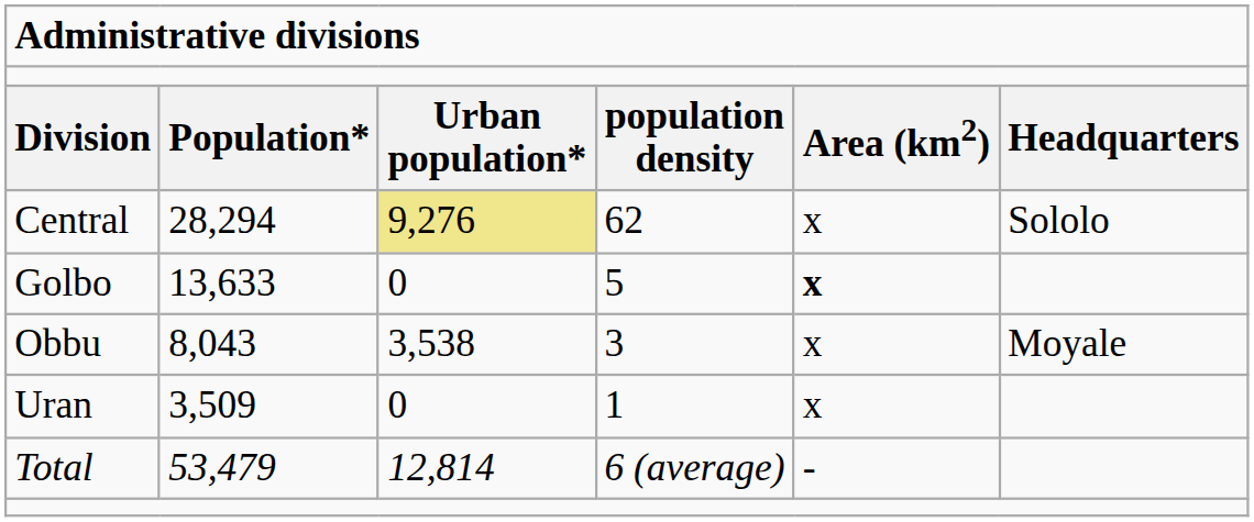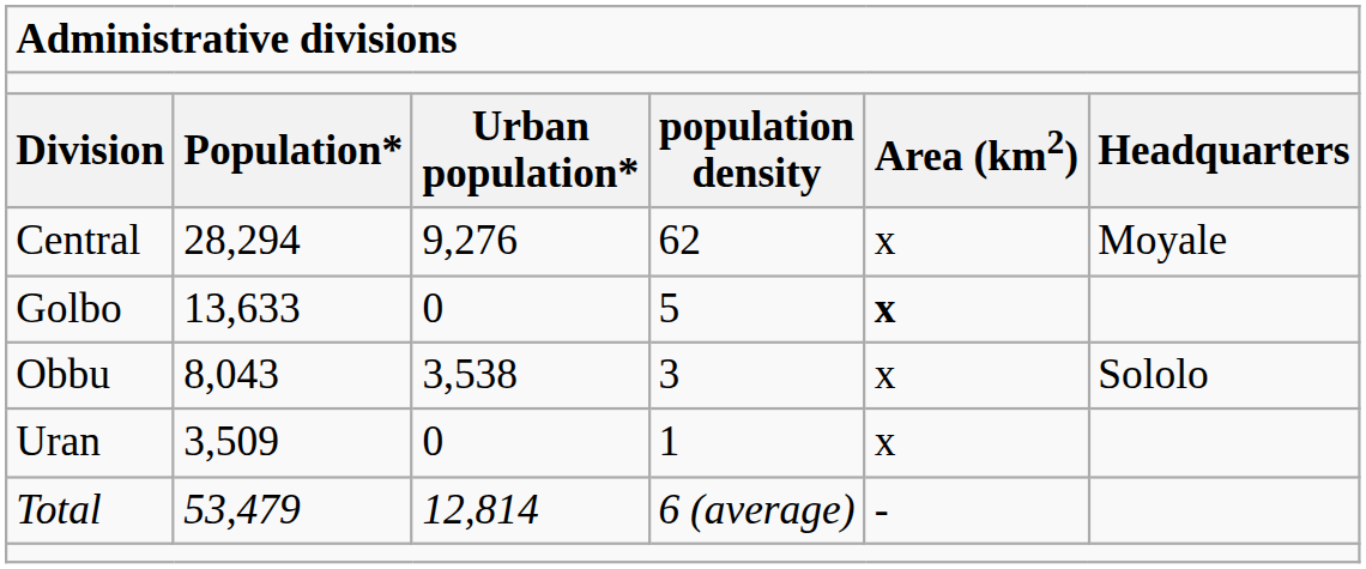 <table class="wikitable">
 <tr>
 <td colspan="6"><strong>Administrative divisions</strong></td>
 </tr>
 <tr>
 <td colspan="6"></td>
 </tr>
 <tr>
 <th>Division</th>
 <th>Population*</th>
 <th>Urban<br> population*</th>
 <th>population<br> density</th>
 <th>Area (km<sup>2</sup>)</th>
 <th>Headquarters</th>
 </tr>
 <tr>
 <td>Central</td>
 <td>28,294</td>
-<td style="background: khaki;">9,276</td>
+<td>9,276</td>
 <td>62</td>
 <td>x</td>
-<td>Sololo</td>
+<td>Moyale</td>
 </tr>
 <tr>
 <td>Golbo</td>
 <td>13,633</td>
 <td>0</td>
 <td>5</td>
 <td><strong>x</strong></td>
 <td></td>
 </tr>
 <tr>
 <td>Obbu</td>
 <td>8,043</td>
 <td>3,538</td>
 <td>3</td>
 <td>x</td>
-<td>Moyale</td>
+<td>Sololo</td>
 </tr>
 <tr>
 <td>Uran</td>
 <td>3,509</td>
 <td>0</td>
 <td>1</td>
 <td>x</td>
 <td></td>
 </tr>
 <tr>
 <td><em>Total</em></td>
 <td><em>53,479</em></td>
 <td><em>12,814</em></td>
 <td><em>6 (average)</em></td>
 <td>-</td>
 </tr>
 <tr>
 <td colspan="6"></td>
 </tr>
 </table>
